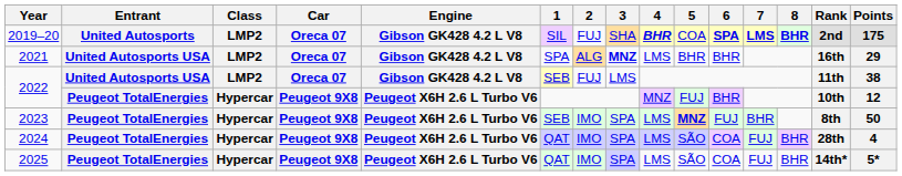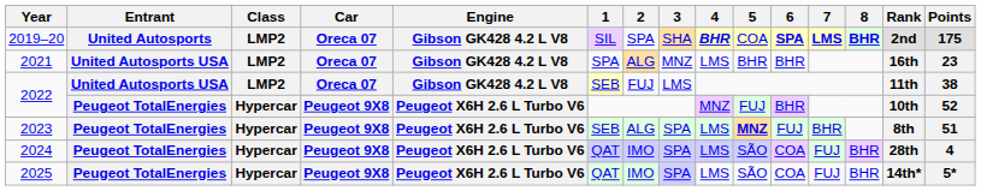 <table class="wikitable" style="text-align:center; font-size:85%">
 <tr>
 <th>Year</th>
 <th>Entrant</th>
 <th>Class</th>
 <th>Car</th>
 <th>Engine</th>
 <th>1</th>
 <th>2</th>
 <th>3</th>
 <th>4</th>
 <th>5</th>
 <th>6</th>
 <th>7</th>
 <th>8</th>
 <th>Rank</th>
 <th>Points</th>
 </tr>
 <tr>
 <td nowrap><a href='#'>2019–20</a></td>
 <th nowrap><a href='#'>United Autosports</a></th>
 <th>LMP2</th>
 <th nowrap><a href='#'>Oreca 07</a></th>
 <th nowrap><a href='#'>Gibson</a> GK428 4.2 L V8</th>
 <td style="background:#EFCFFF;"><a href='#'>SIL</a><br></td>
-<td><a href='#'>FUJ</a></td>
+<td><a href='#'>SPA</a></td>
 <td style="background:#FFDF9F;"><a href='#'>SHA</a><br></td>
 <td style="background:#FFFFBF;"><strong><em><a href='#'>BHR</a></em></strong><br></td>
 <td style="background:#FFFFBF;"><a href='#'>COA</a><br></td>
 <td style="background:#FFFFBF;"><strong><a href='#'>SPA</a></strong><br></td>
 <td style="background:#FFFFBF;"><strong><a href='#'>LMS</a></strong><br></td>
 <td style="background:#DFFFDF;"><strong><a href='#'>BHR</a></strong><br></td>
 <th style="background:#DFDFDF;">2nd</th>
 <th style="background:#DFDFDF;">175</th>
 </tr>
 <tr>
 <td><a href='#'>2021</a></td>
 <th nowrap><a href='#'>United Autosports USA</a></th>
 <th>LMP2</th>
 <th nowrap><a href='#'>Oreca 07</a></th>
 <th nowrap><a href='#'>Gibson</a> GK428 4.2 L V8</th>
 <td><a href='#'>SPA</a></td>
 <td style="background:#FFDF9F;"><a href='#'>ALG</a><br></td>
-<td><strong><a href='#'>MNZ</a></strong></td>
+<td><a href='#'>MNZ</a></td>
 <td><a href='#'>LMS</a></td>
 <td><a href='#'>BHR</a></td>
 <td><a href='#'>BHR</a></td>
 <td colspan=2></td>
 <th>16th</th>
-<th>29</th>
+<th>23</th>
 </tr>
 <tr>
 <td rowspan=2><a href='#'>2022</a></td>
 <th nowrap><a href='#'>United Autosports USA</a></th>
 <th>LMP2</th>
 <th nowrap><a href='#'>Oreca 07</a></th>
 <th nowrap><a href='#'>Gibson</a> GK428 4.2 L V8</th>
 <td style="background:#FFFFBF;"><a href='#'>SEB</a><br></td>
 <td><a href='#'>FUJ</a></td>
 <td><a href='#'>LMS</a></td>
 <td colspan=5></td>
 <th>11th</th>
 <th>38</th>
 </tr>
 <tr>
 <th nowrap><a href='#'>Peugeot TotalEnergies</a></th>
 <th>Hypercar</th>
 <th nowrap><a href='#'>Peugeot 9X8</a></th>
 <th nowrap><a href='#'>Peugeot</a> X6H 2.6 L Turbo V6</th>
 <td colspan=3></td>
 <td style="background:#EFCFFF;"><a href='#'>MNZ</a><br></td>
 <td style="background:#DFFFDF;"><a href='#'>FUJ</a><br></td>
 <td style="background:#EFCFFF;"><a href='#'>BHR</a><br></td>
 <td colspan=2></td>
 <th>10th</th>
-<th>12</th>
+<th>52</th>
 </tr>
 <tr>
 <td><a href='#'>2023</a></td>
 <th nowrap><a href='#'>Peugeot TotalEnergies</a></th>
 <th>Hypercar</th>
 <th nowrap><a href='#'>Peugeot 9X8</a></th>
 <th nowrap><a href='#'>Peugeot</a> X6H 2.6 L Turbo V6</th>
 <td style="background:#DFFFDF;"><a href='#'>SEB</a><br></td>
-<td style="background:#DFFFDF;"><a href='#'>IMO</a><br></td>
+<td style="background:#DFFFDF;"><a href='#'>ALG</a><br></td>
 <td style="background:#DFFFDF;"><a href='#'>SPA</a><br></td>
 <td style="background:#DFFFDF;"><a href='#'>LMS</a><br></td>
 <td style="background:#FFDF9F;"><strong><a href='#'>MNZ</a><br></strong></td>
 <td style="background:#DFFFDF;"><a href='#'>FUJ</a><br></td>
 <td style="background:#DFFFDF;"><a href='#'>BHR</a><br></td>
 <td></td>
 <th>8th</th>
-<th>50</th>
+<th>51</th>
 </tr>
 <tr>
 <td><a href='#'>2024</a></td>
 <th><a href='#'>Peugeot TotalEnergies</a></th>
 <th>Hypercar</th>
 <th><a href='#'>Peugeot 9X8</a></th>
 <th><a href='#'>Peugeot</a> X6H 2.6 L Turbo V6</th>
 <td style="background:#CFCFFF;"><a href='#'>QAT</a><br></td>
 <td style="background:#CFCFFF;"><a href='#'>IMO</a><br></td>
 <td style="background:#CFCFFF;"><a href='#'>SPA</a><br></td>
 <td style="background:#CFCFFF;"><a href='#'>LMS</a><br></td>
 <td style="background:#CFCFFF;"><a href='#'>SÃO</a><br></td>
 <td style="background:#EFCFFF;"><a href='#'>COA</a><br></td>
 <td style="background:#DFFFDF;"><a href='#'>FUJ</a><br></td>
 <td style="background:#EFCFFF;"><a href='#'>BHR</a><br></td>
 <th>28th</th>
 <th>4</th>
 </tr>
 <tr>
 <td><a href='#'>2025</a></td>
 <th><a href='#'>Peugeot TotalEnergies</a></th>
 <th>Hypercar</th>
 <th><a href='#'>Peugeot 9X8</a></th>
 <th><a href='#'>Peugeot</a> X6H 2.6 L Turbo V6</th>
 <td style="background:#DFFFDF;"><a href='#'>QAT</a><br></td>
 <td style="background:#DFFFDF;"><a href='#'>IMO</a><br></td>
 <td style="background:#CFCFFF;"><a href='#'>SPA</a><br></td>
 <td style="background:#;"><a href='#'>LMS</a><br></td>
 <td style="background:#;"><a href='#'>SÃO</a><br></td>
 <td style="background:#;"><a href='#'>COA</a><br></td>
 <td style="background:#;"><a href='#'>FUJ</a><br></td>
 <td style="background:#;"><a href='#'>BHR</a><br></td>
 <th>14th*</th>
 <th>5*</th>
 </tr>
 </table>
